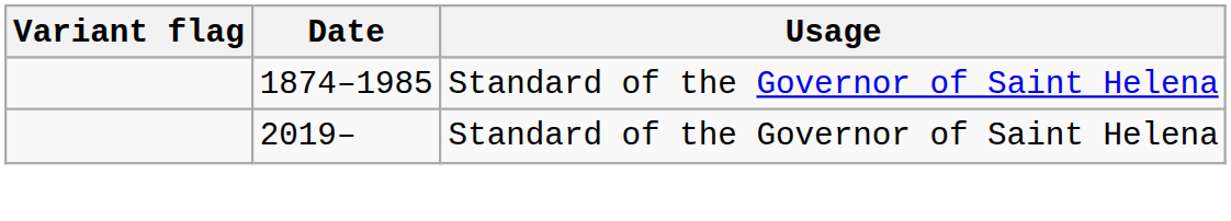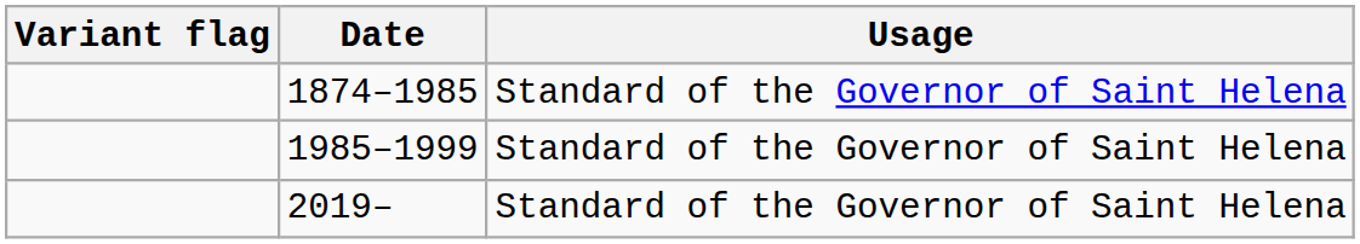 <table class="wikitable sortable plainrowheaders">
 <tr>
 <th scope="col" class="unsortable">Variant flag</th>
 <th scope="col" class="unsortable">Date</th>
 <th scope="col" class="unsortable">Usage</th>
 </tr>
 <tr>
 <td></td>
 <td>1874–1985</td>
 <td>Standard of the <a href='#'>Governor of Saint Helena</a></td>
 </tr>
 <tr>
 <td></td>
+<td>1985–1999</td>
+<td>Standard of the Governor of Saint Helena</td>
+</tr>
+<tr>
+<td></td>
 <td>2019–</td>
 <td>Standard of the Governor of Saint Helena</td>
 </tr>
 </table>
